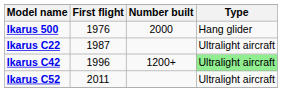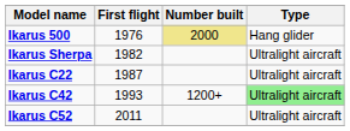 <table class="wikitable" align=center style="font-size:90%;">
 <tr>
 </tr>
 <tr style="background:#efefef;">
 <th>Model name</th>
 <th>First flight</th>
 <th>Number built</th>
 <th>Type</th>
 </tr>
 <tr>
 <td align=left><strong><a href='#'>Ikarus 500</a></strong></td>
 <td align=center>1976</td>
-<td align=center>2000</td>
+<td align=center style="background: khaki;">2000</td>
 <td align=left>Hang glider</td>
+</tr>
+<tr>
+<td align=left><strong><a href='#'>Ikarus Sherpa</a></strong></td>
+<td align=center>1982</td>
+<td align=center></td>
+<td align=left>Ultralight aircraft</td>
 </tr>
 <tr>
 <td align=left><strong><a href='#'>Ikarus C22</a></strong></td>
 <td align=center>1987</td>
 <td align=center></td>
 <td align=left>Ultralight aircraft</td>
 </tr>
 <tr>
 <td align=left><strong><a href='#'>Ikarus C42</a></strong></td>
-<td align=center>1996</td>
+<td align=center>1993</td>
 <td align=center>1200+</td>
 <td align=left style="background: lightgreen;">Ultralight aircraft</td>
 </tr>
 <tr>
 <td align=left><strong><a href='#'>Ikarus C52</a></strong></td>
 <td align=center>2011</td>
 <td align=center></td>
 <td align=left>Ultralight aircraft</td>
 </tr>
 <tr>
 </tr>
 </table>
